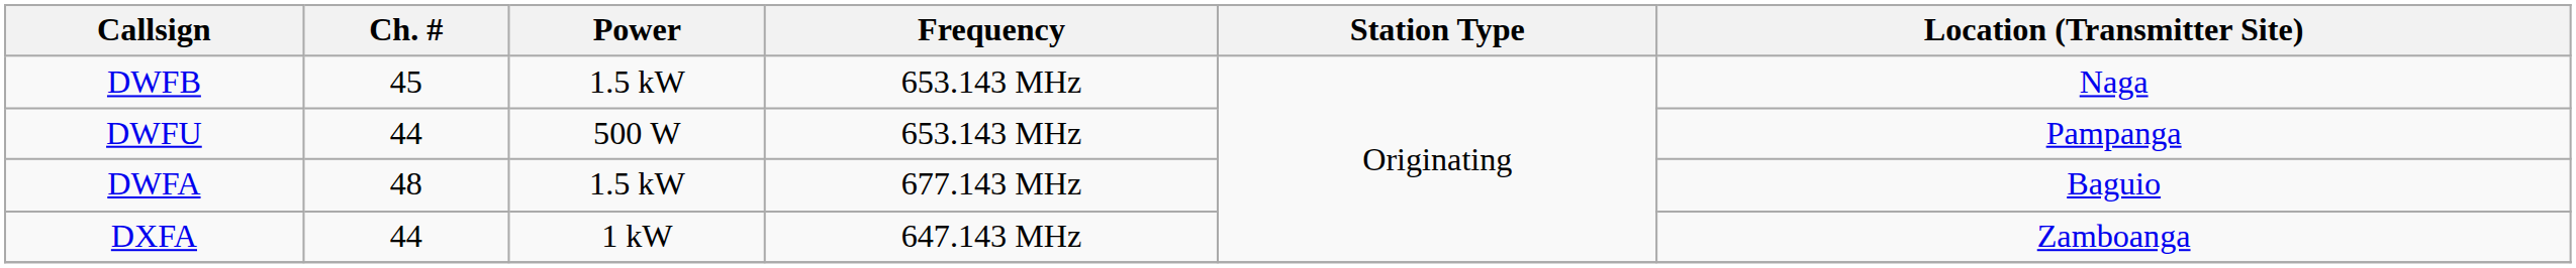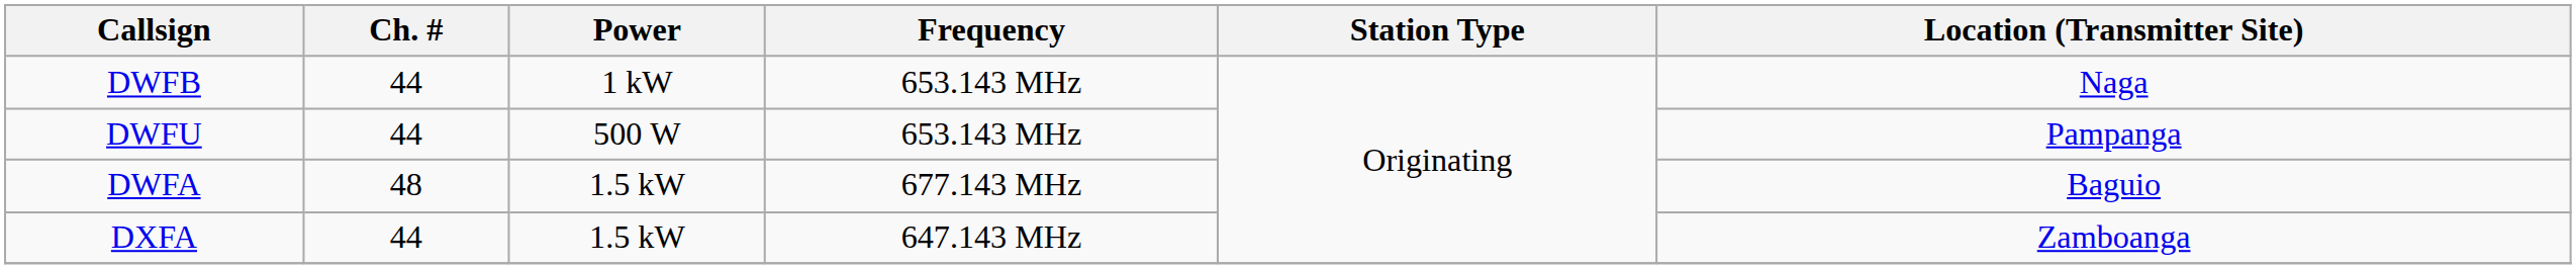 <table class="wikitable sortable" style="width:100%; text-align:center;">
 <tr>
 <th>Callsign</th>
 <th>Ch. #</th>
 <th>Power</th>
 <th>Frequency</th>
 <th>Station Type</th>
 <th class="unsortable">Location (Transmitter Site)</th>
 </tr>
 <tr>
 <td><a href='#'>DWFB</a></td>
-<td>45</td>
-<td>1.5 kW</td>
+<td>44</td>
+<td>1 kW</td>
 <td>653.143 MHz</td>
 <td rowspan="4">Originating</td>
 <td><a href='#'>Naga</a></td>
 </tr>
 <tr>
 <td><a href='#'>DWFU</a></td>
 <td>44</td>
 <td>500 W</td>
 <td>653.143 MHz</td>
 <td><a href='#'>Pampanga</a></td>
 </tr>
 <tr>
 <td><a href='#'>DWFA</a></td>
 <td>48</td>
 <td>1.5 kW</td>
 <td>677.143 MHz</td>
 <td><a href='#'>Baguio</a></td>
 </tr>
 <tr>
 <td><a href='#'>DXFA</a></td>
 <td>44</td>
-<td>1 kW</td>
+<td>1.5 kW</td>
 <td>647.143 MHz</td>
 <td><a href='#'>Zamboanga</a></td>
 </tr>
 <tr>
 </tr>
 </table>
